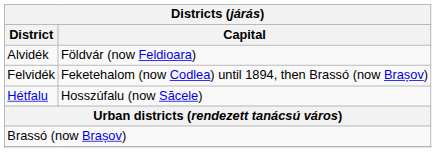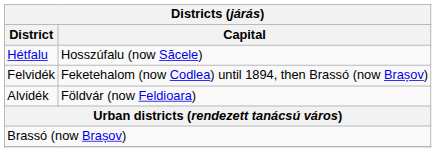 <table class="wikitable">
 <tr>
 <th colspan=2>Districts (<em>járás</em>)</th>
 </tr>
 <tr>
 <th>District</th>
 <th>Capital</th>
 </tr>
 <tr>
-<td> Alvidék</td>
-<td>Földvár (now <a href='#'>Feldioara</a>)</td>
+<td> <a href='#'>Hétfalu</a></td>
+<td>Hosszúfalu (now <a href='#'>Săcele</a>)</td>
 </tr>
 <tr>
 <td> Felvidék</td>
 <td>Feketehalom (now <a href='#'>Codlea</a>) until 1894, then Brassó (now <a href='#'>Brașov</a>)</td>
 </tr>
 <tr>
-<td> <a href='#'>Hétfalu</a></td>
-<td>Hosszúfalu (now <a href='#'>Săcele</a>)</td>
+<td> Alvidék</td>
+<td>Földvár (now <a href='#'>Feldioara</a>)</td>
 </tr>
 <tr>
 <th colspan=2>Urban districts (<em>rendezett tanácsú város</em>)</th>
 </tr>
 <tr>
 <td colspan=2> Brassó (now <a href='#'>Brașov</a>)</td>
 </tr>
 <tr>
 </tr>
 </table>
